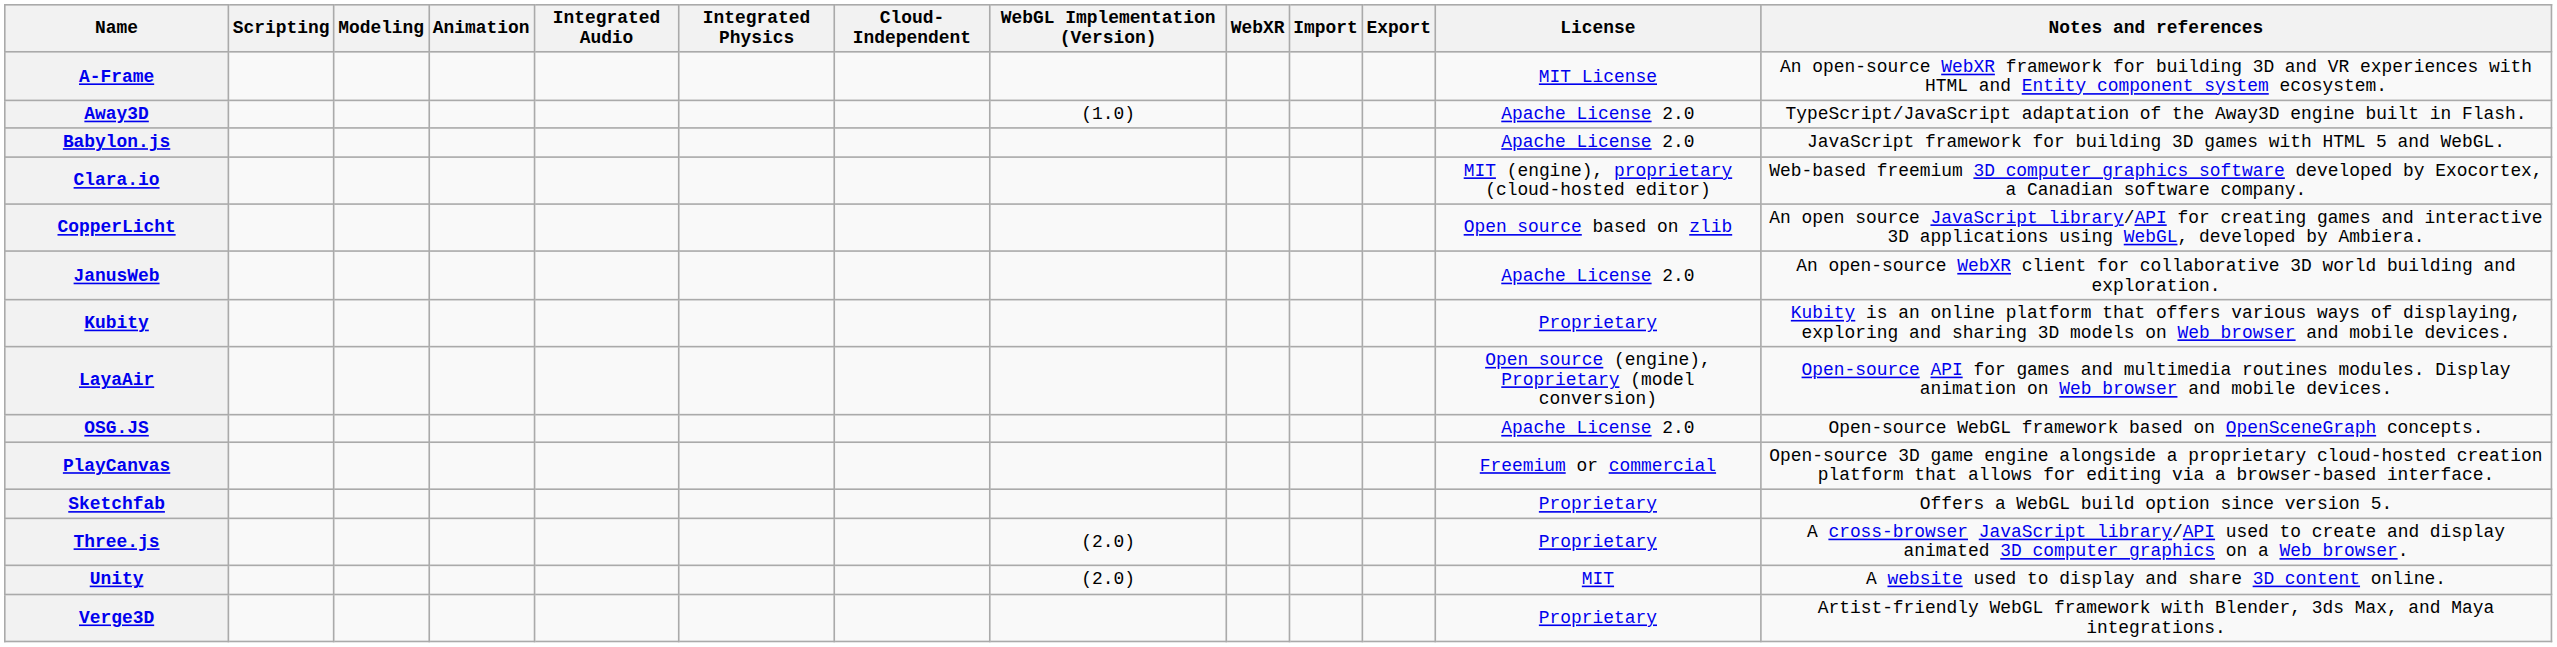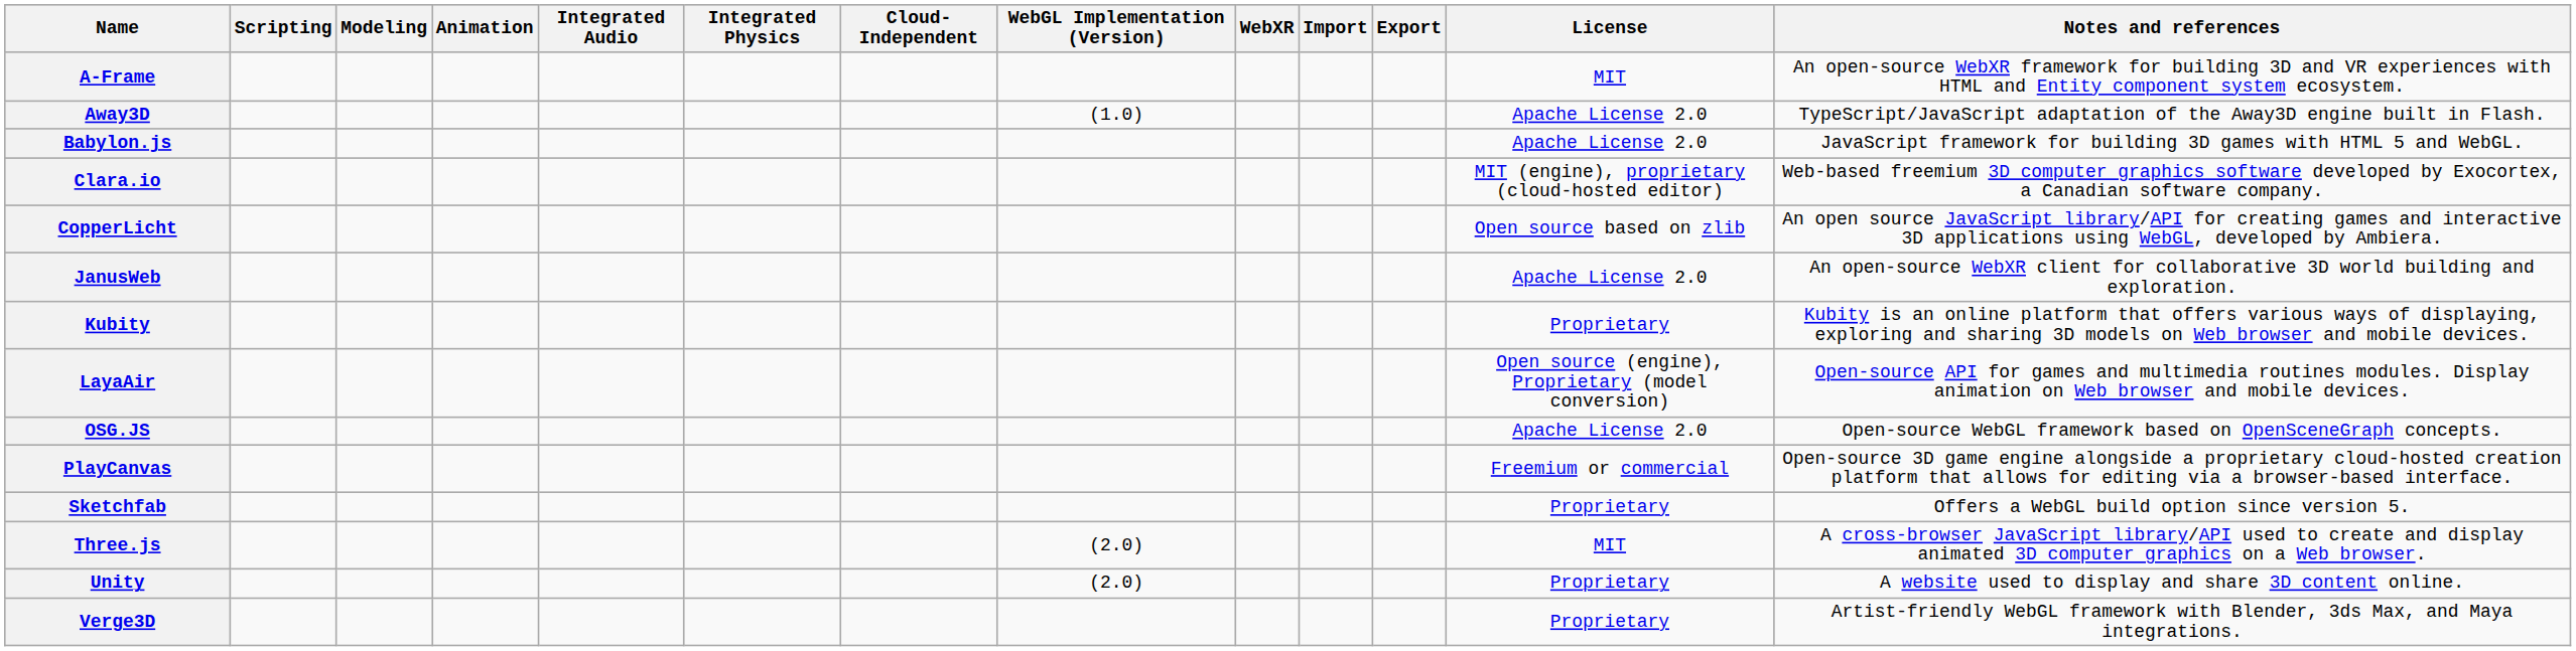 <table class="wikitable sortable" style="text-align: center; font-size: 85%; width: auto; table-layout: fixed;">
 <tr>
 <th style="width: 12em">Name</th>
 <th>Scripting</th>
 <th>Modeling</th>
 <th>Animation</th>
 <th>Integrated Audio</th>
 <th>Integrated Physics</th>
 <th>Cloud-Independent</th>
 <th>WebGL Implementation (Version)</th>
 <th>WebXR</th>
 <th>Import</th>
 <th>Export</th>
 <th>License</th>
 <th class="unsortable">Notes and references</th>
 </tr>
 <tr>
 <th><a href='#'>A-Frame</a></th>
 <td></td>
 <td></td>
 <td></td>
 <td></td>
 <td></td>
 <td></td>
 <td></td>
 <td></td>
 <td></td>
 <td></td>
-<td><a href='#'>MIT License</a></td>
+<td><a href='#'>MIT</a></td>
 <td>An open-source <a href='#'>WebXR</a> framework for building 3D and VR experiences with HTML and <a href='#'>Entity component system</a> ecosystem.</td>
 </tr>
 <tr>
 <th><a href='#'>Away3D</a></th>
 <td></td>
 <td></td>
 <td></td>
 <td></td>
 <td></td>
 <td></td>
 <td> (1.0)</td>
 <td></td>
 <td></td>
 <td></td>
 <td><a href='#'>Apache License</a> 2.0</td>
 <td>TypeScript/JavaScript adaptation of the Away3D engine built in Flash.</td>
 </tr>
 <tr>
 <th><a href='#'>Babylon.js</a></th>
 <td></td>
 <td></td>
 <td></td>
 <td></td>
 <td></td>
 <td></td>
 <td></td>
 <td></td>
 <td></td>
 <td></td>
 <td><a href='#'>Apache License</a> 2.0</td>
 <td>JavaScript framework for building 3D games with HTML 5 and WebGL.</td>
 </tr>
 <tr>
 <th><a href='#'>Clara.io</a></th>
 <td></td>
 <td></td>
 <td></td>
 <td></td>
 <td></td>
 <td></td>
 <td></td>
 <td></td>
 <td></td>
 <td></td>
 <td><a href='#'>MIT</a> (engine), <a href='#'>proprietary</a> (cloud-hosted editor)</td>
 <td>Web-based freemium <a href='#'>3D computer graphics software</a> developed by Exocortex, a Canadian software company.</td>
 </tr>
 <tr>
 <th><a href='#'>CopperLicht</a></th>
 <td></td>
 <td></td>
 <td></td>
 <td></td>
 <td></td>
 <td></td>
 <td></td>
 <td></td>
 <td></td>
 <td></td>
 <td><a href='#'>Open source</a> based on <a href='#'>zlib</a></td>
 <td>An open source <a href='#'>JavaScript library</a>/<a href='#'>API</a> for creating games and interactive 3D applications using <a href='#'>WebGL</a>, developed by Ambiera.</td>
 </tr>
 <tr>
 <th><a href='#'>JanusWeb</a></th>
 <td></td>
 <td></td>
 <td></td>
 <td></td>
 <td></td>
 <td></td>
 <td></td>
 <td></td>
 <td></td>
 <td></td>
 <td><a href='#'>Apache License</a> 2.0</td>
 <td>An open-source <a href='#'>WebXR</a> client for collaborative 3D world building and exploration.</td>
 </tr>
 <tr>
 <th><a href='#'>Kubity</a></th>
 <td></td>
 <td></td>
 <td></td>
 <td></td>
 <td></td>
 <td></td>
 <td></td>
 <td></td>
 <td></td>
 <td></td>
 <td><a href='#'>Proprietary</a></td>
 <td><a href='#'>Kubity</a> is an online platform that offers various ways of displaying, exploring and sharing 3D models on <a href='#'>Web browser</a> and mobile devices.</td>
 </tr>
 <tr>
 <th><a href='#'>LayaAir</a></th>
 <td></td>
 <td></td>
 <td></td>
 <td></td>
 <td></td>
 <td></td>
 <td></td>
 <td></td>
 <td></td>
 <td></td>
 <td><a href='#'>Open source</a> (engine), <a href='#'>Proprietary</a> (model conversion)</td>
 <td><a href='#'>Open-source</a> <a href='#'>API</a> for games and multimedia routines modules. Display animation on <a href='#'>Web browser</a> and mobile devices.</td>
 </tr>
 <tr>
 <th><a href='#'>OSG.JS</a></th>
 <td></td>
 <td></td>
 <td></td>
 <td></td>
 <td></td>
 <td></td>
 <td></td>
 <td></td>
 <td></td>
 <td></td>
 <td><a href='#'>Apache License</a> 2.0</td>
 <td>Open-source WebGL framework based on <a href='#'>OpenSceneGraph</a> concepts.</td>
 </tr>
 <tr>
 <th><a href='#'>PlayCanvas</a></th>
 <td></td>
 <td></td>
 <td></td>
 <td></td>
 <td></td>
 <td></td>
 <td></td>
 <td></td>
 <td></td>
 <td></td>
 <td><a href='#'>Freemium</a> or <a href='#'>commercial</a></td>
 <td>Open-source 3D game engine alongside a proprietary cloud-hosted creation platform that allows for editing via a browser-based interface.</td>
 </tr>
 <tr>
 <th><a href='#'>Sketchfab</a></th>
 <td></td>
 <td></td>
 <td></td>
 <td></td>
 <td></td>
 <td></td>
 <td></td>
 <td></td>
 <td></td>
 <td></td>
 <td><a href='#'>Proprietary</a></td>
 <td>Offers a WebGL build option since version 5.</td>
 </tr>
 <tr>
 <th><a href='#'>Three.js</a></th>
 <td></td>
 <td></td>
 <td></td>
 <td></td>
 <td></td>
 <td></td>
 <td> (2.0)</td>
 <td></td>
 <td></td>
 <td></td>
-<td><a href='#'>Proprietary</a></td>
+<td><a href='#'>MIT</a></td>
 <td>A <a href='#'>cross-browser</a> <a href='#'>JavaScript library</a>/<a href='#'>API</a> used to create and display animated <a href='#'>3D computer graphics</a> on a <a href='#'>Web browser</a>.</td>
 </tr>
 <tr>
 <th><a href='#'>Unity</a></th>
 <td></td>
 <td></td>
 <td></td>
 <td></td>
 <td></td>
 <td></td>
 <td> (2.0)</td>
 <td></td>
 <td></td>
 <td></td>
-<td><a href='#'>MIT</a></td>
+<td><a href='#'>Proprietary</a></td>
 <td>A <a href='#'>website</a> used to display and share <a href='#'>3D content</a> online.</td>
 </tr>
 <tr>
 <th><a href='#'>Verge3D</a></th>
 <td></td>
 <td></td>
 <td></td>
 <td></td>
 <td></td>
 <td></td>
 <td></td>
 <td></td>
 <td></td>
 <td></td>
 <td><a href='#'>Proprietary</a></td>
 <td>Artist-friendly WebGL framework with Blender, 3ds Max, and Maya integrations.</td>
 </tr>
 </table>
